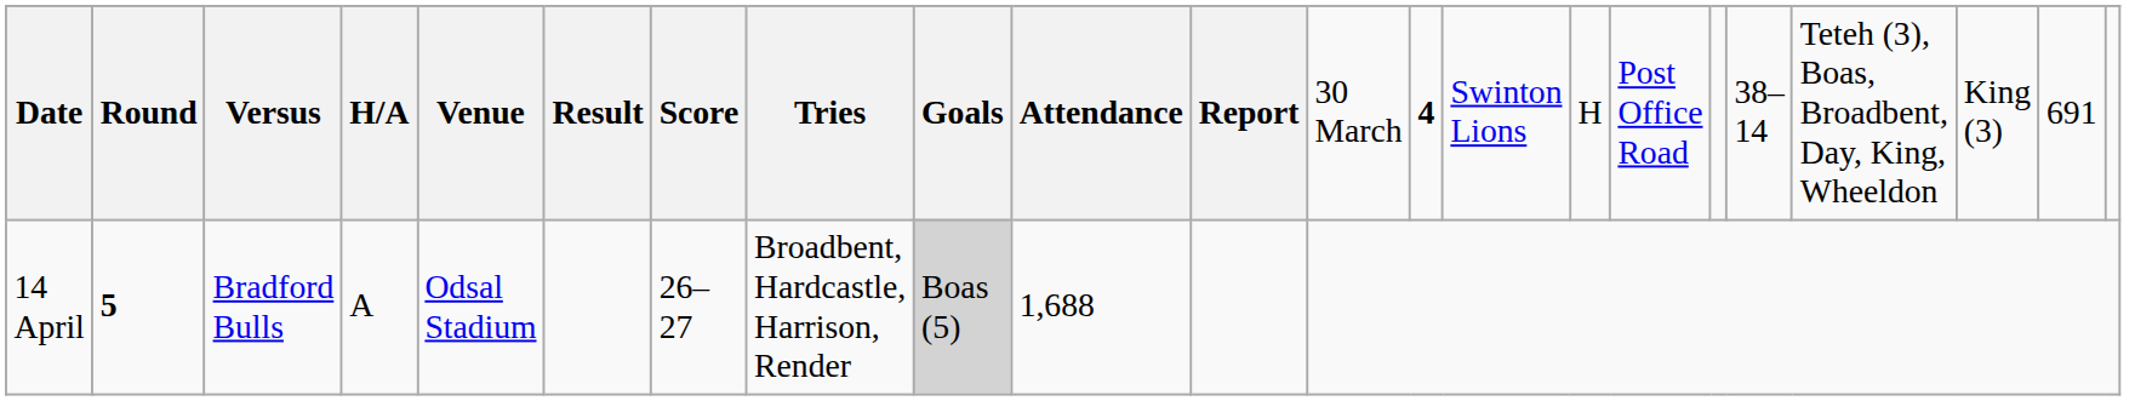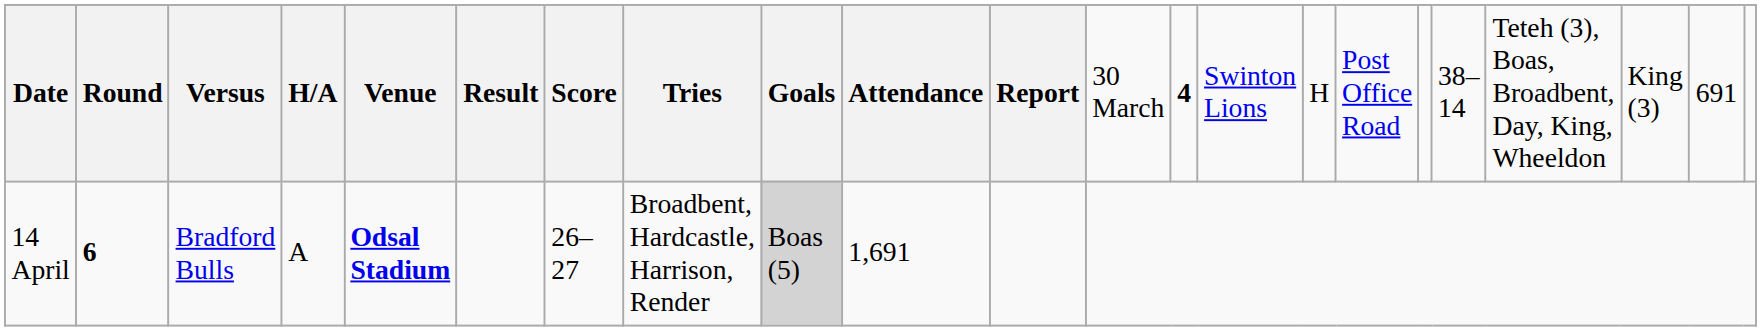 <table class="wikitable defaultleft col2center col4center col7center col10right" style="font-size:90%;">
 <tr>
 <th>Date</th>
 <th>Round</th>
 <th>Versus</th>
 <th>H/A</th>
 <th>Venue</th>
 <th>Result</th>
 <th>Score</th>
 <th>Tries</th>
 <th>Goals</th>
 <th>Attendance</th>
 <th>Report</th>
 <td>30 March</td>
 <td><strong>4</strong></td>
 <td> <a href='#'>Swinton Lions</a></td>
 <td>H</td>
 <td><a href='#'>Post Office Road</a></td>
 <td></td>
 <td>38–14</td>
 <td>Teteh (3), Boas, Broadbent, Day, King, Wheeldon</td>
 <td>King (3)</td>
 <td>691</td>
 <td></td>
 </tr>
 <tr>
 <td>14 April</td>
-<td><strong>5</strong></td>
+<td><strong>6</strong></td>
 <td> <a href='#'>Bradford Bulls</a></td>
 <td>A</td>
-<td><a href='#'>Odsal Stadium</a></td>
+<td><strong><a href='#'>Odsal Stadium</a></strong></td>
 <td></td>
 <td>26–27</td>
 <td>Broadbent, Hardcastle, Harrison, Render</td>
 <td style="background: lightgrey;">Boas (5)</td>
-<td>1,688</td>
+<td>1,691</td>
 <td></td>
 </tr>
 </table>
